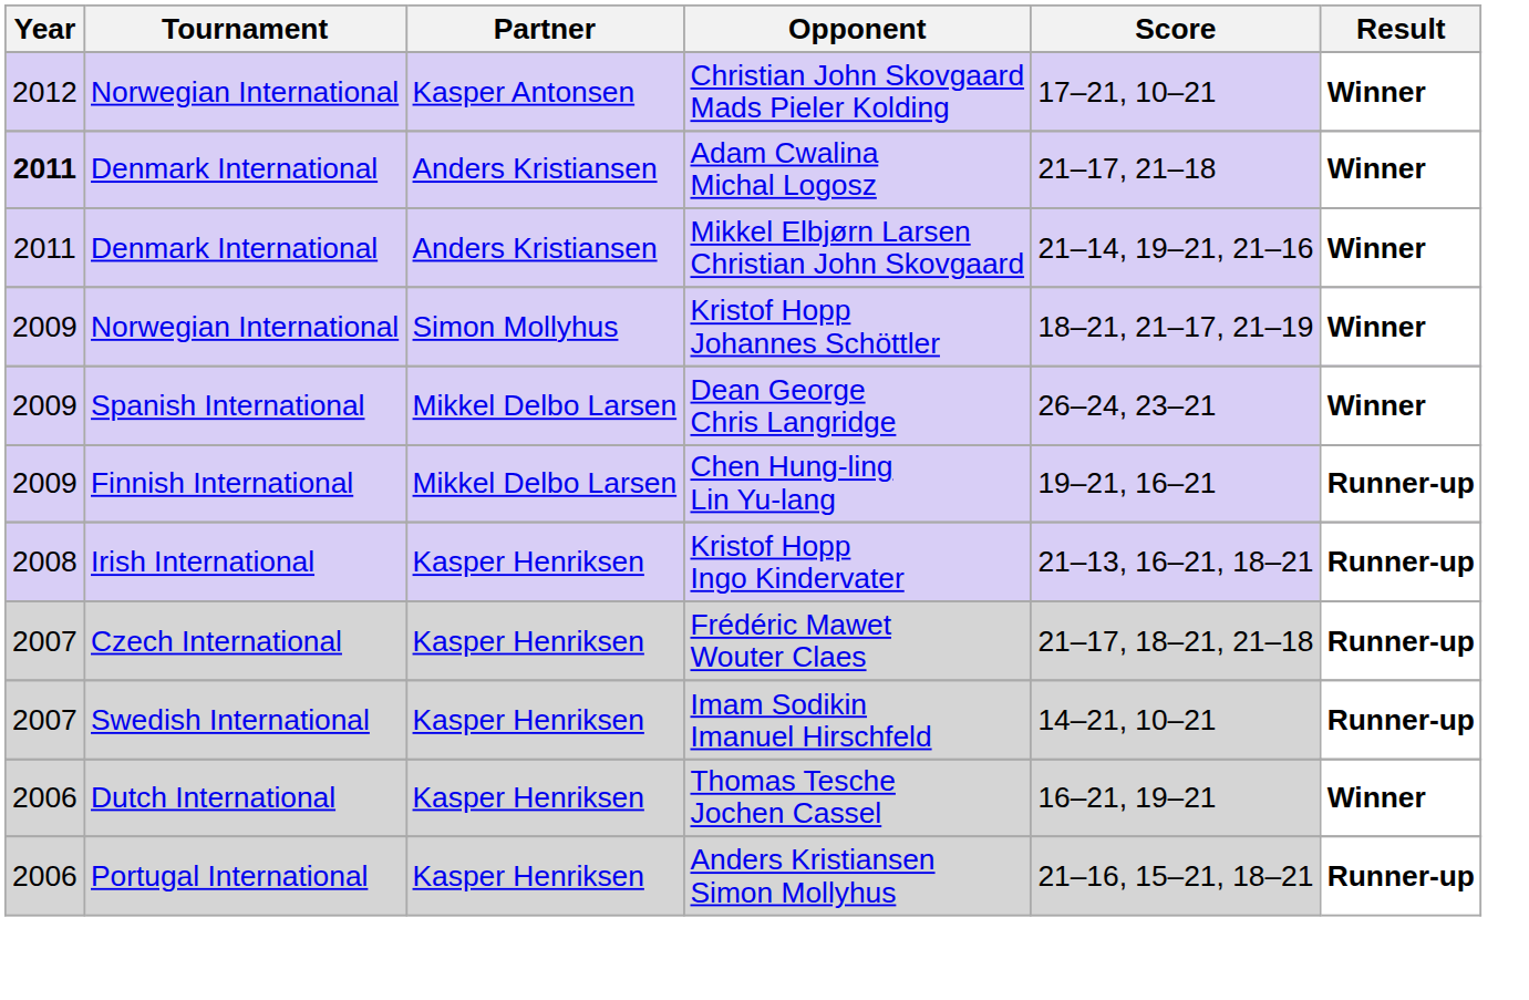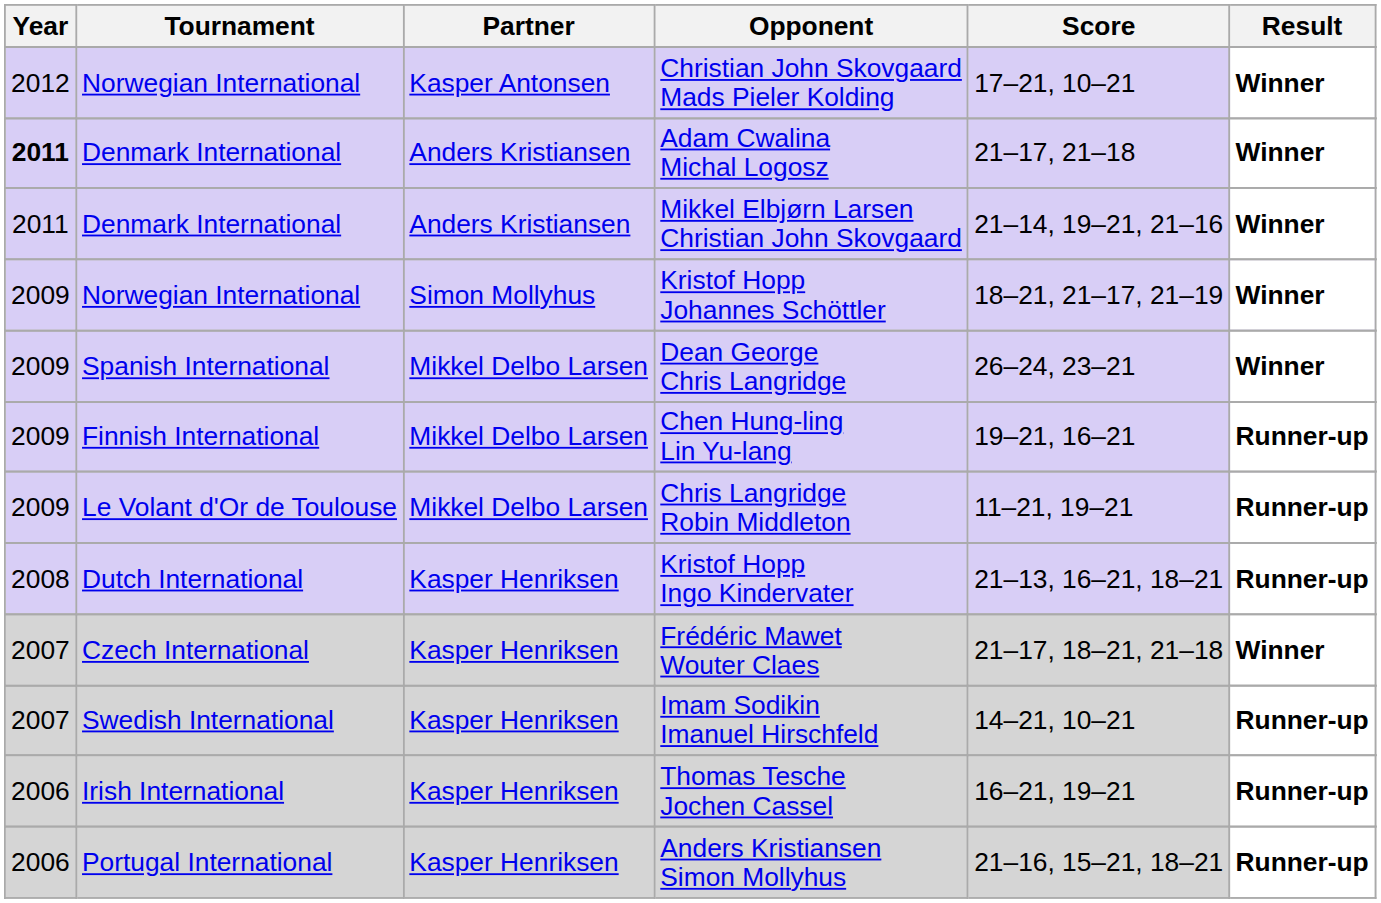 <table class="sortable wikitable" style="font-size: 90%;">
 <tr>
 <th>Year</th>
 <th>Tournament</th>
 <th>Partner</th>
 <th>Opponent</th>
 <th>Score</th>
 <th>Result</th>
 </tr>
 <tr>
 </tr>
 <tr style="background:#D8CEF6">
 <td align="center">2012</td>
 <td align="left"><a href='#'>Norwegian International</a></td>
 <td align="left"> <a href='#'>Kasper Antonsen</a></td>
 <td align="left"> <a href='#'>Christian John Skovgaard</a><br> <a href='#'>Mads Pieler Kolding</a></td>
 <td align="left">17–21, 10–21</td>
 <td style="text-align:left; background:white"> <strong>Winner</strong></td>
 </tr>
 <tr>
 </tr>
 <tr style="background:#D8CEF6">
 <td align="center"><strong>2011</strong></td>
 <td align="left"><a href='#'>Denmark International</a></td>
 <td align="left"> <a href='#'>Anders Kristiansen</a></td>
 <td align="left"> <a href='#'>Adam Cwalina</a><br> <a href='#'>Michal Logosz</a></td>
 <td align="left">21–17, 21–18</td>
 <td style="text-align:left; background:white"> <strong>Winner</strong></td>
 </tr>
 <tr>
 </tr>
 <tr style="background:#D8CEF6">
 <td align="center">2011</td>
 <td align="left"><a href='#'>Denmark International</a></td>
 <td align="left"> <a href='#'>Anders Kristiansen</a></td>
 <td align="left"> <a href='#'>Mikkel Elbjørn Larsen</a><br> <a href='#'>Christian John Skovgaard</a></td>
 <td align="left">21–14, 19–21, 21–16</td>
 <td style="text-align:left; background:white"> <strong>Winner</strong></td>
 </tr>
 <tr>
 </tr>
 <tr style="background:#D8CEF6">
 <td align="center">2009</td>
 <td align="left"><a href='#'>Norwegian International</a></td>
 <td align="left"> <a href='#'>Simon Mollyhus</a></td>
 <td align="left"> <a href='#'>Kristof Hopp</a><br> <a href='#'>Johannes Schöttler</a></td>
 <td align="left">18–21, 21–17, 21–19</td>
 <td style="text-align:left; background:white"> <strong>Winner</strong></td>
 </tr>
 <tr>
 </tr>
 <tr style="background:#D8CEF6">
 <td align="center">2009</td>
 <td align="left"><a href='#'>Spanish International</a></td>
 <td align="left"> <a href='#'>Mikkel Delbo Larsen</a></td>
 <td align="left"> <a href='#'>Dean George</a><br> <a href='#'>Chris Langridge</a></td>
 <td align="left">26–24, 23–21</td>
 <td style="text-align:left; background:white"> <strong>Winner</strong></td>
 </tr>
 <tr>
 </tr>
 <tr style="background:#D8CEF6">
 <td align="center">2009</td>
 <td align="left"><a href='#'>Finnish International</a></td>
 <td align="left"> <a href='#'>Mikkel Delbo Larsen</a></td>
 <td align="left"> <a href='#'>Chen Hung-ling</a><br> <a href='#'>Lin Yu-lang</a></td>
 <td align="left">19–21, 16–21</td>
 <td style="text-align:left; background:white"> <strong>Runner-up</strong></td>
 </tr>
 <tr>
 </tr>
+<tr style="background:#D8CEF6">
+<td align="center">2009</td>
+<td align="left"><a href='#'>Le Volant d'Or de Toulouse</a></td>
+<td align="left"> <a href='#'>Mikkel Delbo Larsen</a></td>
+<td align="left"> <a href='#'>Chris Langridge</a><br> <a href='#'>Robin Middleton</a></td>
+<td align="left">11–21, 19–21</td>
+<td style="text-align:left; background:white"> <strong>Runner-up</strong></td>
+</tr>
 <tr>
 </tr>
 <tr style="background:#D8CEF6">
 <td align="center">2008</td>
-<td align="left"><a href='#'>Irish International</a></td>
+<td align="left"><a href='#'>Dutch International</a></td>
 <td align="left"> <a href='#'>Kasper Henriksen</a></td>
 <td align="left"> <a href='#'>Kristof Hopp</a><br> <a href='#'>Ingo Kindervater</a></td>
 <td align="left">21–13, 16–21, 18–21</td>
 <td style="text-align:left; background:white"> <strong>Runner-up</strong></td>
 </tr>
 <tr>
 </tr>
 <tr style="background:#D5D5D5">
 <td align="center">2007</td>
 <td align="left"><a href='#'>Czech International</a></td>
 <td align="left"> <a href='#'>Kasper Henriksen</a></td>
 <td align="left"> <a href='#'>Frédéric Mawet</a><br> <a href='#'>Wouter Claes</a></td>
 <td align="left">21–17, 18–21, 21–18</td>
-<td style="text-align:left; background:white"> <strong>Runner-up</strong></td>
+<td style="text-align:left; background:white"> <strong>Winner</strong></td>
 </tr>
 <tr>
 </tr>
 <tr style="background:#D5D5D5">
 <td align="center">2007</td>
 <td align="left"><a href='#'>Swedish International</a></td>
 <td align="left"> <a href='#'>Kasper Henriksen</a></td>
 <td align="left"> <a href='#'>Imam Sodikin</a><br> <a href='#'>Imanuel Hirschfeld</a></td>
 <td align="left">14–21, 10–21</td>
 <td style="text-align:left; background:white"> <strong>Runner-up</strong></td>
 </tr>
 <tr>
 </tr>
 <tr style="background:#D5D5D5">
 <td align="center">2006</td>
-<td align="left"><a href='#'>Dutch International</a></td>
+<td align="left"><a href='#'>Irish International</a></td>
 <td align="left"> <a href='#'>Kasper Henriksen</a></td>
 <td align="left"> <a href='#'>Thomas Tesche</a><br> <a href='#'>Jochen Cassel</a></td>
 <td align="left">16–21, 19–21</td>
-<td style="text-align:left; background:white"> <strong>Winner</strong></td>
+<td style="text-align:left; background:white"> <strong>Runner-up</strong></td>
 </tr>
 <tr>
 </tr>
 <tr style="background:#D5D5D5">
 <td align="center">2006</td>
 <td align="left"><a href='#'>Portugal International</a></td>
 <td align="left"> <a href='#'>Kasper Henriksen</a></td>
 <td align="left"> <a href='#'>Anders Kristiansen</a><br> <a href='#'>Simon Mollyhus</a></td>
 <td align="left">21–16, 15–21, 18–21</td>
 <td style="text-align:left; background:white"> <strong>Runner-up</strong></td>
 </tr>
 </table>
